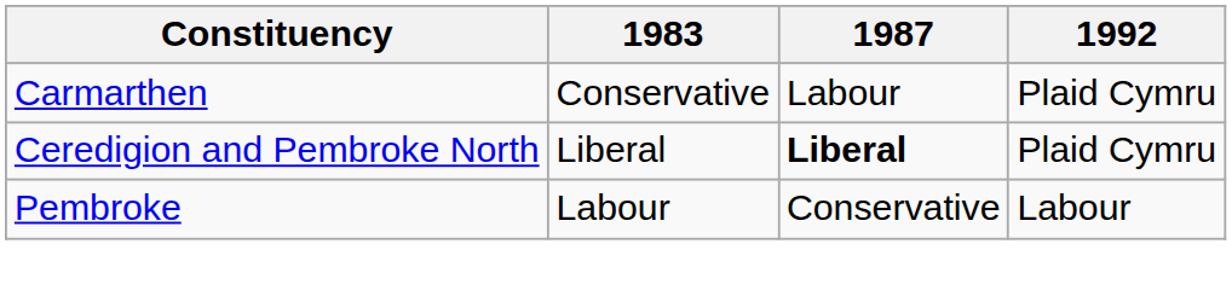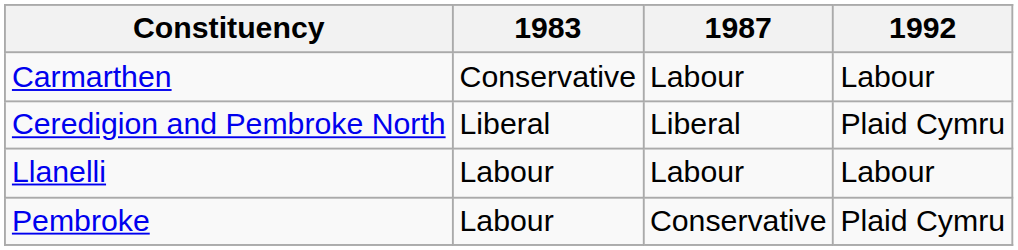 <table class="wikitable">
 <tr>
 <th>Constituency</th>
 <th>1983</th>
 <th>1987</th>
 <th>1992</th>
 </tr>
 <tr>
 <td><a href='#'>Carmarthen</a></td>
 <td bgcolor=>Conservative</td>
 <td bgcolor=>Labour</td>
-<td bgcolor=>Plaid Cymru</td>
+<td bgcolor=>Labour</td>
 </tr>
 <tr>
 <td><a href='#'>Ceredigion and Pembroke North</a></td>
 <td bgcolor=>Liberal</td>
-<td bgcolor=><strong>Liberal</strong></td>
+<td bgcolor=>Liberal</td>
 <td bgcolor=>Plaid Cymru</td>
+</tr>
+<tr>
+<td><a href='#'>Llanelli</a></td>
+<td bgcolor=>Labour</td>
+<td bgcolor=>Labour</td>
+<td bgcolor=>Labour</td>
 </tr>
 <tr>
 <td><a href='#'>Pembroke</a></td>
 <td bgcolor=>Labour</td>
 <td bgcolor=>Conservative</td>
-<td bgcolor=>Labour</td>
+<td bgcolor=>Plaid Cymru</td>
 </tr>
 </table>
